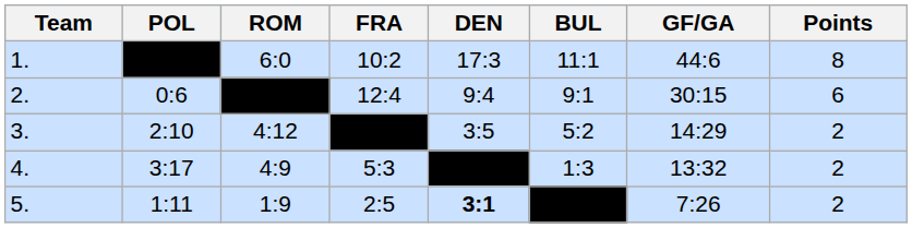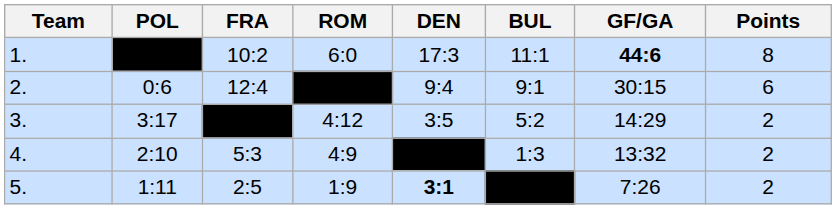 <table class="wikitable" bgcolor="#EFEFFF" width="50%">
 <tr bgcolor="#BCD2EE">
 <th>Team</th>
 <th>POL</th>
+<th>FRA</th>
 <th>ROM</th>
-<th>FRA</th>
 <th>DEN</th>
 <th>BUL</th>
 <th>GF/GA</th>
 <th>Points</th>
 </tr>
 <tr bgcolor="#CAE1FF" align="center">
 <td align="left">1. </td>
 <td style="background:#000000;"></td>
+<td>10:2</td>
 <td>6:0</td>
-<td>10:2</td>
 <td>17:3</td>
 <td>11:1</td>
-<td>44:6</td>
+<td><strong>44:6</strong></td>
 <td>8</td>
 </tr>
 <tr bgcolor="#CAE1FF" align="center">
 <td align="left">2. </td>
 <td>0:6</td>
+<td>12:4</td>
 <td style="background:#000000;"></td>
-<td>12:4</td>
 <td>9:4</td>
 <td>9:1</td>
 <td>30:15</td>
 <td>6</td>
 </tr>
 <tr bgcolor="#CAE1FF" align="center">
 <td align="left">3. </td>
-<td>2:10</td>
+<td>3:17</td>
+<td style="background:#000000;"></td>
 <td>4:12</td>
-<td style="background:#000000;"></td>
 <td>3:5</td>
 <td>5:2</td>
 <td>14:29</td>
 <td>2</td>
 </tr>
 <tr bgcolor="#CAE1FF" align="center">
 <td align="left">4. </td>
-<td>3:17</td>
+<td>2:10</td>
+<td>5:3</td>
 <td>4:9</td>
-<td>5:3</td>
 <td style="background:#000000;"></td>
 <td>1:3</td>
 <td>13:32</td>
 <td>2</td>
 </tr>
 <tr bgcolor="#CAE1FF" align="center">
 <td align="left">5. </td>
 <td>1:11</td>
+<td>2:5</td>
 <td>1:9</td>
-<td>2:5</td>
 <td><strong>3:1</strong></td>
 <td style="background:#000000;"></td>
 <td>7:26</td>
 <td>2</td>
 </tr>
 </table>
